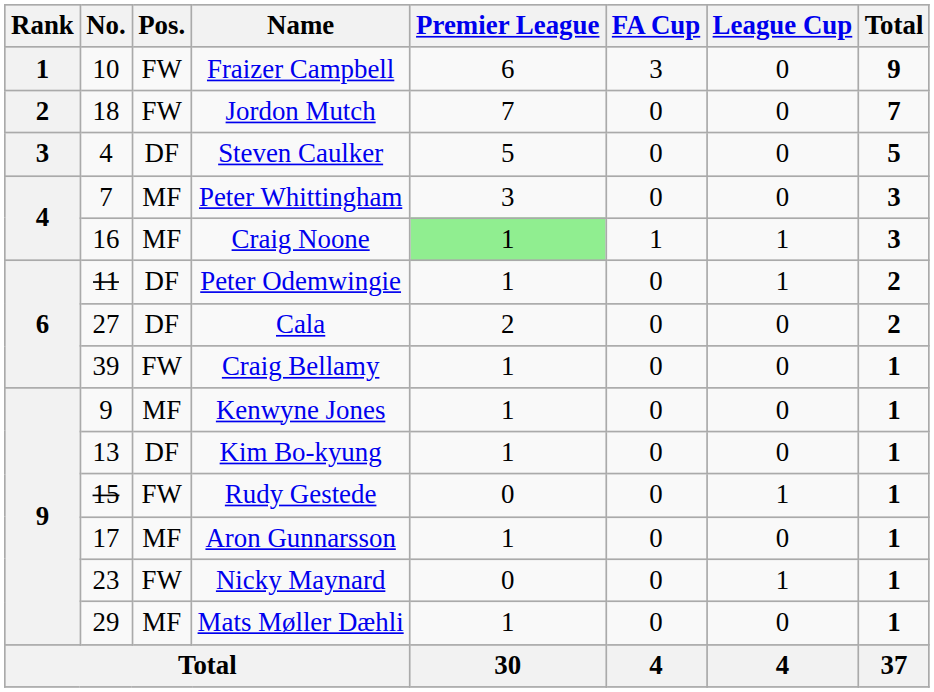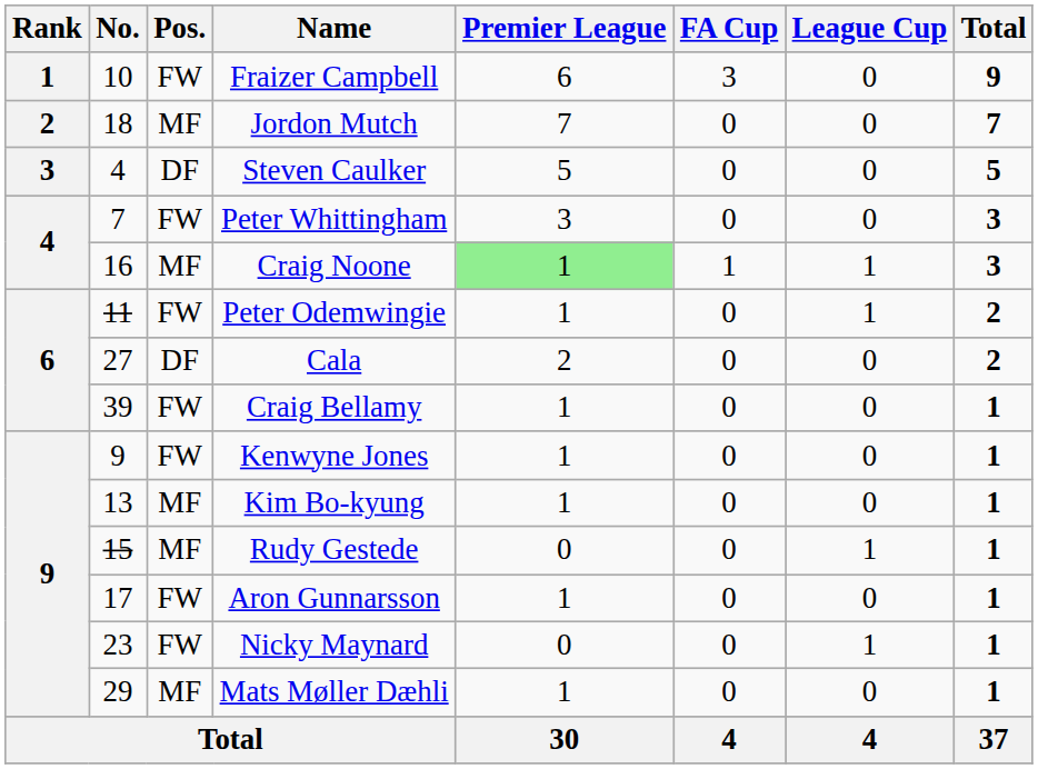 <table class="wikitable" style="text-align: center;">
 <tr>
 <th>Rank</th>
 <th>No.</th>
 <th>Pos.</th>
 <th>Name</th>
 <th><a href='#'>Premier League</a></th>
 <th><a href='#'>FA Cup</a></th>
 <th><a href='#'>League Cup</a></th>
 <th>Total</th>
 </tr>
 <tr>
 <th>1</th>
 <td>10</td>
 <td>FW</td>
 <td><a href='#'>Fraizer Campbell</a></td>
 <td>6</td>
 <td>3</td>
 <td>0</td>
 <td><strong>9</strong></td>
 </tr>
 <tr>
 <th rowspan=1>2</th>
 <td>18</td>
-<td>FW</td>
+<td>MF</td>
 <td><a href='#'>Jordon Mutch</a></td>
 <td>7</td>
 <td>0</td>
 <td>0</td>
 <td><strong>7</strong></td>
 </tr>
 <tr>
 <th>3</th>
 <td>4</td>
 <td>DF</td>
 <td><a href='#'>Steven Caulker</a></td>
 <td>5</td>
 <td>0</td>
 <td>0</td>
 <td><strong>5</strong></td>
 </tr>
 <tr>
 <th rowspan=2>4</th>
 <td>7</td>
-<td>MF</td>
+<td>FW</td>
 <td><a href='#'>Peter Whittingham</a></td>
 <td>3</td>
 <td>0</td>
 <td>0</td>
 <td><strong>3</strong></td>
 </tr>
 <tr>
 <td>16</td>
 <td>MF</td>
 <td><a href='#'>Craig Noone</a></td>
 <td style="background: lightgreen;">1</td>
 <td>1</td>
 <td>1</td>
 <td><strong>3</strong></td>
 </tr>
 <tr>
 <th rowspan=3>6</th>
 <td><s>11</s></td>
-<td>DF</td>
+<td>FW</td>
 <td><a href='#'>Peter Odemwingie</a></td>
 <td>1</td>
 <td>0</td>
 <td>1</td>
 <td><strong>2</strong></td>
 </tr>
 <tr>
 <td>27</td>
 <td>DF</td>
 <td><a href='#'>Cala</a></td>
 <td>2</td>
 <td>0</td>
 <td>0</td>
 <td><strong>2</strong></td>
 </tr>
 <tr>
 <td>39</td>
 <td>FW</td>
 <td><a href='#'>Craig Bellamy</a></td>
 <td>1</td>
 <td>0</td>
 <td>0</td>
 <td><strong>1</strong></td>
 </tr>
 <tr>
 <th rowspan=6>9</th>
 <td>9</td>
-<td>MF</td>
+<td>FW</td>
 <td><a href='#'>Kenwyne Jones</a></td>
 <td>1</td>
 <td>0</td>
 <td>0</td>
 <td><strong>1</strong></td>
 </tr>
 <tr>
 <td>13</td>
-<td>DF</td>
+<td>MF</td>
 <td><a href='#'>Kim Bo-kyung</a></td>
 <td>1</td>
 <td>0</td>
 <td>0</td>
 <td><strong>1</strong></td>
 </tr>
 <tr>
 <td><s>15</s></td>
-<td>FW</td>
+<td>MF</td>
 <td><a href='#'>Rudy Gestede</a></td>
 <td>0</td>
 <td>0</td>
 <td>1</td>
 <td><strong>1</strong></td>
 </tr>
 <tr>
 <td>17</td>
-<td>MF</td>
+<td>FW</td>
 <td><a href='#'>Aron Gunnarsson</a></td>
 <td>1</td>
 <td>0</td>
 <td>0</td>
 <td><strong>1</strong></td>
 </tr>
 <tr>
 <td>23</td>
 <td>FW</td>
 <td><a href='#'>Nicky Maynard</a></td>
 <td>0</td>
 <td>0</td>
 <td>1</td>
 <td><strong>1</strong></td>
 </tr>
 <tr>
 <td>29</td>
 <td>MF</td>
 <td><a href='#'>Mats Møller Dæhli</a></td>
 <td>1</td>
 <td>0</td>
 <td>0</td>
 <td><strong>1</strong></td>
 </tr>
 <tr>
 <th colspan=4>Total</th>
 <th>30</th>
 <th>4</th>
 <th>4</th>
 <th>37</th>
 </tr>
 </table>
